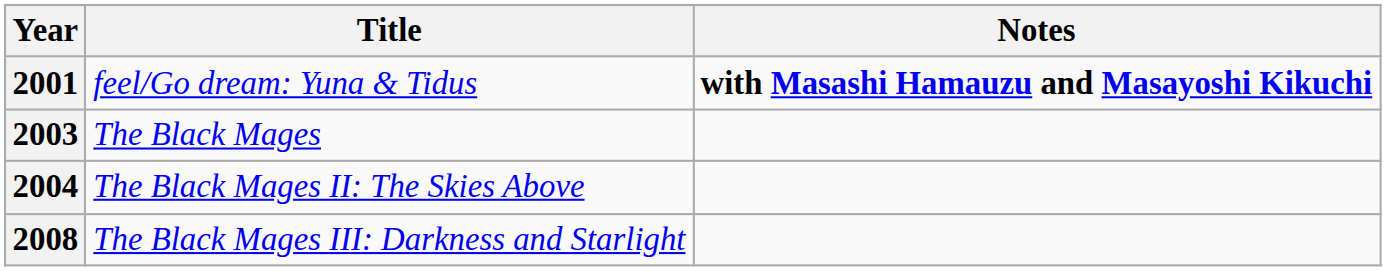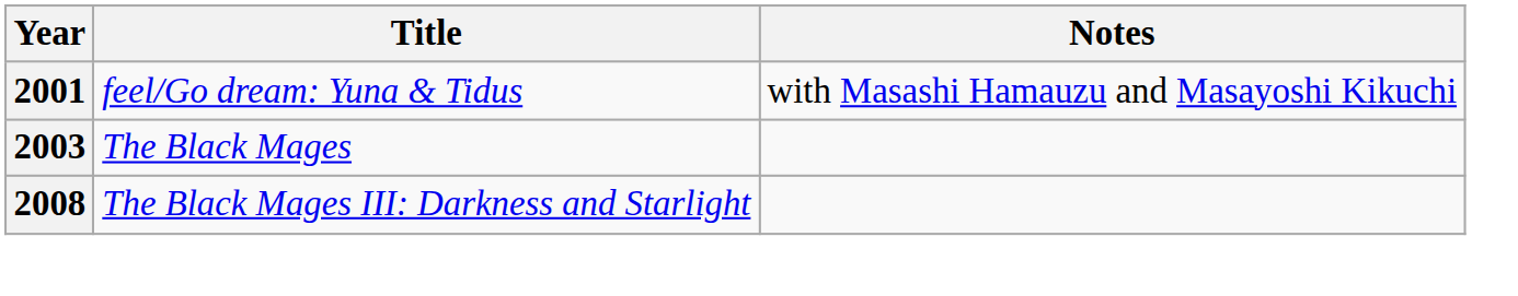 <table class="wikitable sortable">
 <tr>
 <th scope="col">Year</th>
 <th scope="col">Title</th>
 <th scope="col">Notes</th>
 </tr>
 <tr>
 <th>2001</th>
 <td><em><a href='#'>feel/Go dream: Yuna & Tidus</a></em></td>
-<td><strong>with <a href='#'>Masashi Hamauzu</a> and <a href='#'>Masayoshi Kikuchi</a></strong></td>
+<td>with <a href='#'>Masashi Hamauzu</a> and <a href='#'>Masayoshi Kikuchi</a></td>
 </tr>
 <tr>
 <th>2003</th>
 <td><em><a href='#'>The Black Mages</a></em></td>
-<td></td>
-</tr>
-<tr>
-<th>2004</th>
-<td><em><a href='#'>The Black Mages II: The Skies Above</a></em></td>
 <td></td>
 </tr>
 <tr>
 <th>2008</th>
 <td><em><a href='#'>The Black Mages III: Darkness and Starlight</a></em></td>
 <td></td>
 </tr>
 </table>
